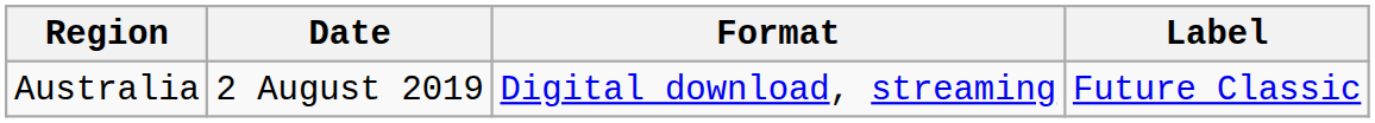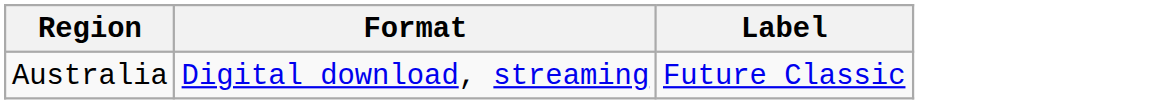 <table class="wikitable plainrowheaders">
 <tr>
 <th>Region</th>
-<th>Date</th>
 <th>Format</th>
 <th>Label</th>
 </tr>
 <tr>
 <td>Australia</td>
-<td>2 August 2019</td>
 <td><a href='#'>Digital download</a>, <a href='#'>streaming</a></td>
 <td><a href='#'>Future Classic</a></td>
 </tr>
 </table>
